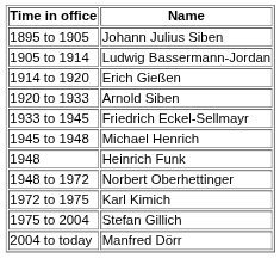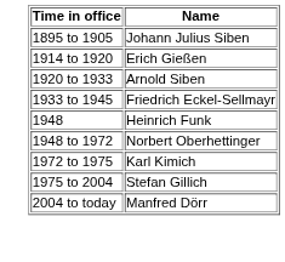 <table style="float:right;"  border="1">
 <tr class="hintergrundfarbe5">
 <th>Time in office</th>
 <th>Name</th>
 </tr>
 <tr>
 <td>1895 to 1905</td>
 <td>Johann Julius Siben</td>
-</tr>
-<tr>
-<td>1905 to 1914</td>
-<td>Ludwig Bassermann-Jordan</td>
 </tr>
 <tr>
 <td>1914 to 1920</td>
 <td>Erich Gießen</td>
 </tr>
 <tr>
 <td>1920 to 1933</td>
 <td>Arnold Siben</td>
 </tr>
 <tr>
 <td>1933 to 1945</td>
 <td>Friedrich Eckel-Sellmayr</td>
-</tr>
-<tr>
-<td>1945 to 1948</td>
-<td>Michael Henrich</td>
 </tr>
 <tr>
 <td>1948</td>
 <td>Heinrich Funk</td>
 </tr>
 <tr>
 <td>1948 to 1972</td>
 <td>Norbert Oberhettinger</td>
 </tr>
 <tr>
 <td>1972 to 1975</td>
 <td>Karl Kimich</td>
 </tr>
 <tr>
 <td>1975 to 2004</td>
 <td>Stefan Gillich</td>
 </tr>
 <tr>
 <td>2004 to today</td>
 <td>Manfred Dörr</td>
 </tr>
 </table>
